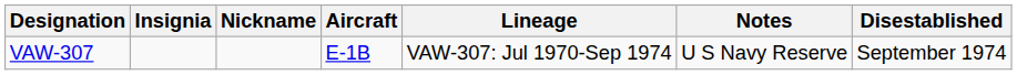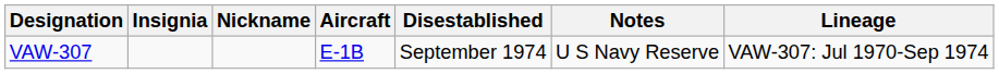 <table class="wikitable">
 <tr>
 <th>Designation</th>
 <th>Insignia</th>
 <th>Nickname</th>
 <th>Aircraft</th>
+<th>Disestablished</th>
+<th>Notes</th>
 <th>Lineage</th>
-<th>Notes</th>
-<th>Disestablished</th>
 </tr>
 <tr>
 <td><a href='#'>VAW-307</a></td>
 <td></td>
 <td></td>
 <td><a href='#'>E-1B</a></td>
+<td>September 1974</td>
+<td>U S Navy Reserve</td>
 <td style="white-space: nowrap;">VAW-307: Jul 1970-Sep 1974</td>
-<td>U S Navy Reserve</td>
-<td>September 1974</td>
 </tr>
 </table>
